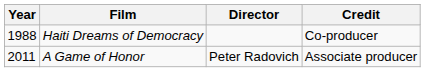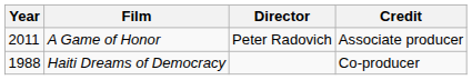 <table class="wikitable">
 <tr>
 <th>Year</th>
 <th>Film</th>
 <th>Director</th>
 <th>Credit</th>
 </tr>
 <tr>
+<td>2011</td>
+<td><em>A Game of Honor</em></td>
+<td>Peter Radovich</td>
+<td>Associate producer</td>
+</tr>
+<tr>
 <td>1988</td>
 <td><em>Haiti Dreams of Democracy</em></td>
 <td></td>
 <td>Co-producer</td>
 </tr>
-<tr>
-<td>2011</td>
-<td><em>A Game of Honor</em></td>
-<td>Peter Radovich</td>
-<td>Associate producer</td>
-</tr>
 </table>
